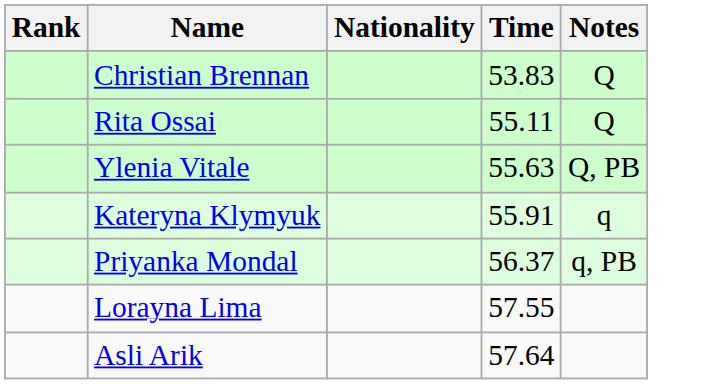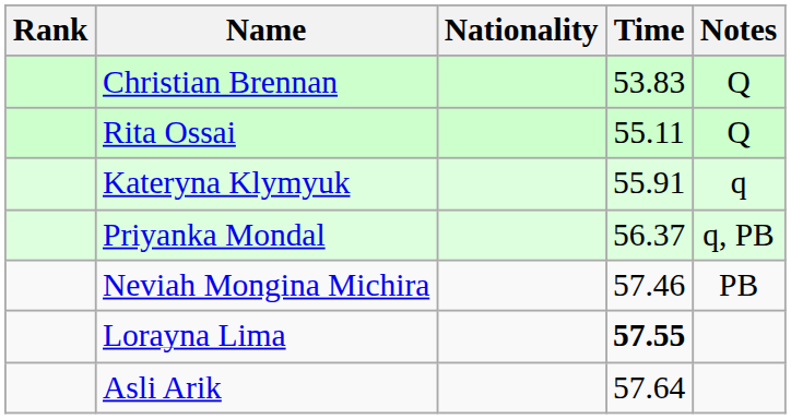 <table class="wikitable sortable" style="text-align:center">
 <tr>
 <th>Rank</th>
 <th>Name</th>
 <th>Nationality</th>
 <th>Time</th>
 <th>Notes</th>
 </tr>
 <tr bgcolor=ccffcc>
 <td></td>
 <td align=left><a href='#'>Christian Brennan</a></td>
 <td align=left></td>
 <td>53.83</td>
 <td>Q</td>
 </tr>
 <tr bgcolor=ccffcc>
 <td></td>
 <td align=left><a href='#'>Rita Ossai</a></td>
 <td align=left></td>
 <td>55.11</td>
 <td>Q</td>
 </tr>
-<tr bgcolor=ccffcc>
-<td></td>
-<td align=left><a href='#'>Ylenia Vitale</a></td>
-<td align=left></td>
-<td>55.63</td>
-<td>Q, PB</td>
-</tr>
 <tr bgcolor=ddffdd>
 <td></td>
 <td align=left><a href='#'>Kateryna Klymyuk</a></td>
 <td align=left></td>
 <td>55.91</td>
 <td>q</td>
 </tr>
 <tr bgcolor=ddffdd>
 <td></td>
 <td align=left><a href='#'>Priyanka Mondal</a></td>
 <td align=left></td>
 <td>56.37</td>
 <td>q, PB</td>
 </tr>
 <tr>
 <td></td>
+<td align=left><a href='#'>Neviah Mongina Michira</a></td>
+<td align=left></td>
+<td>57.46</td>
+<td>PB</td>
+</tr>
+<tr>
+<td></td>
 <td align=left><a href='#'>Lorayna Lima</a></td>
 <td align=left></td>
-<td>57.55</td>
+<td><strong>57.55</strong></td>
 <td></td>
 </tr>
 <tr>
 <td></td>
 <td align=left><a href='#'>Asli Arik</a></td>
 <td align=left></td>
 <td>57.64</td>
 <td></td>
 </tr>
 </table>
